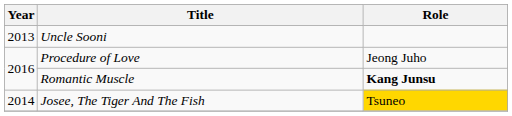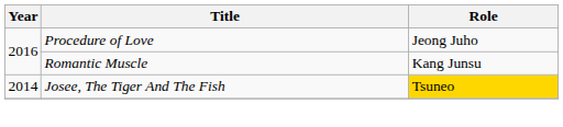 <table class="wikitable" style="width:600px">
 <tr>
 <th width=10>Year</th>
 <th>Title</th>
 <th>Role</th>
-</tr>
-<tr>
-<td>2013</td>
-<td> <em>Uncle Sooni</em></td>
-<td></td>
 </tr>
 <tr>
 <td rowspan=2>2016</td>
 <td> <em>Procedure of Love</em></td>
 <td>Jeong Juho</td>
 </tr>
 <tr>
 <td> <em>Romantic Muscle</em></td>
-<td><strong>Kang Junsu</strong></td>
+<td>Kang Junsu</td>
 </tr>
 <tr>
 <td>2014</td>
 <td> <em>Josee, The Tiger And The Fish</em></td>
 <td style="background: gold;">Tsuneo</td>
 </tr>
 <tr>
 </tr>
 </table>
